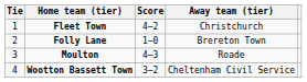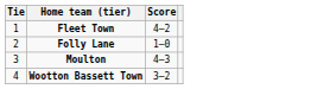 <table class="wikitable" style="text-align:center; font-size:85%">
 <tr>
 <th>Tie</th>
 <th>Home team (tier)</th>
 <th>Score</th>
-<th>Away team (tier)</th>
 <th></th>
 </tr>
 <tr>
 <td>1</td>
 <td><strong>Fleet Town</strong></td>
 <td>4–2</td>
-<td>Christchurch</td>
 <td></td>
 </tr>
 <tr>
 <td>2</td>
 <td><strong>Folly Lane</strong></td>
 <td>1–0</td>
-<td>Brereton Town</td>
 <td></td>
 </tr>
 <tr>
 <td>3</td>
 <td><strong>Moulton</strong></td>
 <td>4–3</td>
-<td>Roade</td>
 <td></td>
 </tr>
 <tr>
 <td>4</td>
 <td><strong>Wootton Bassett Town</strong></td>
 <td>3–2</td>
-<td>Cheltenham Civil Service</td>
 <td></td>
 </tr>
 </table>
